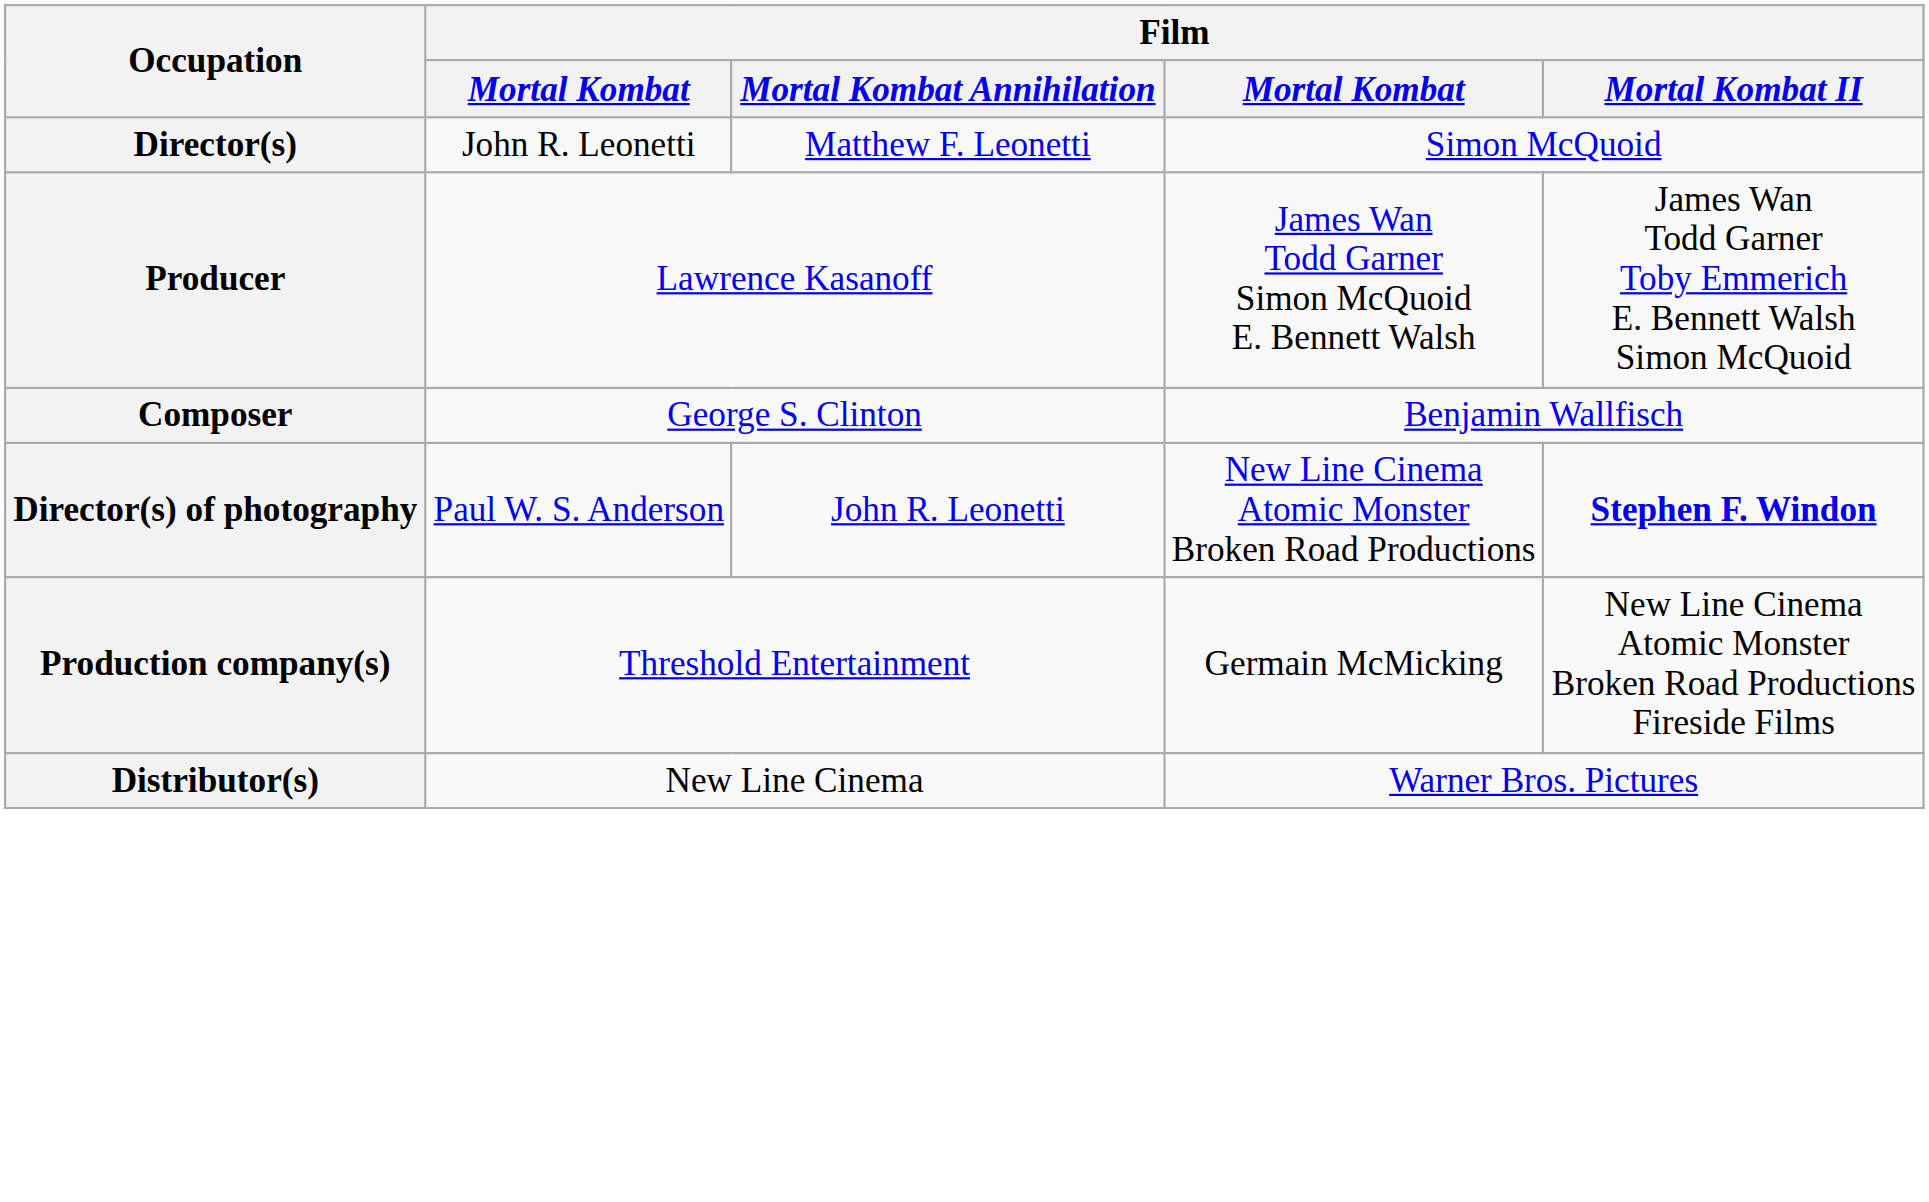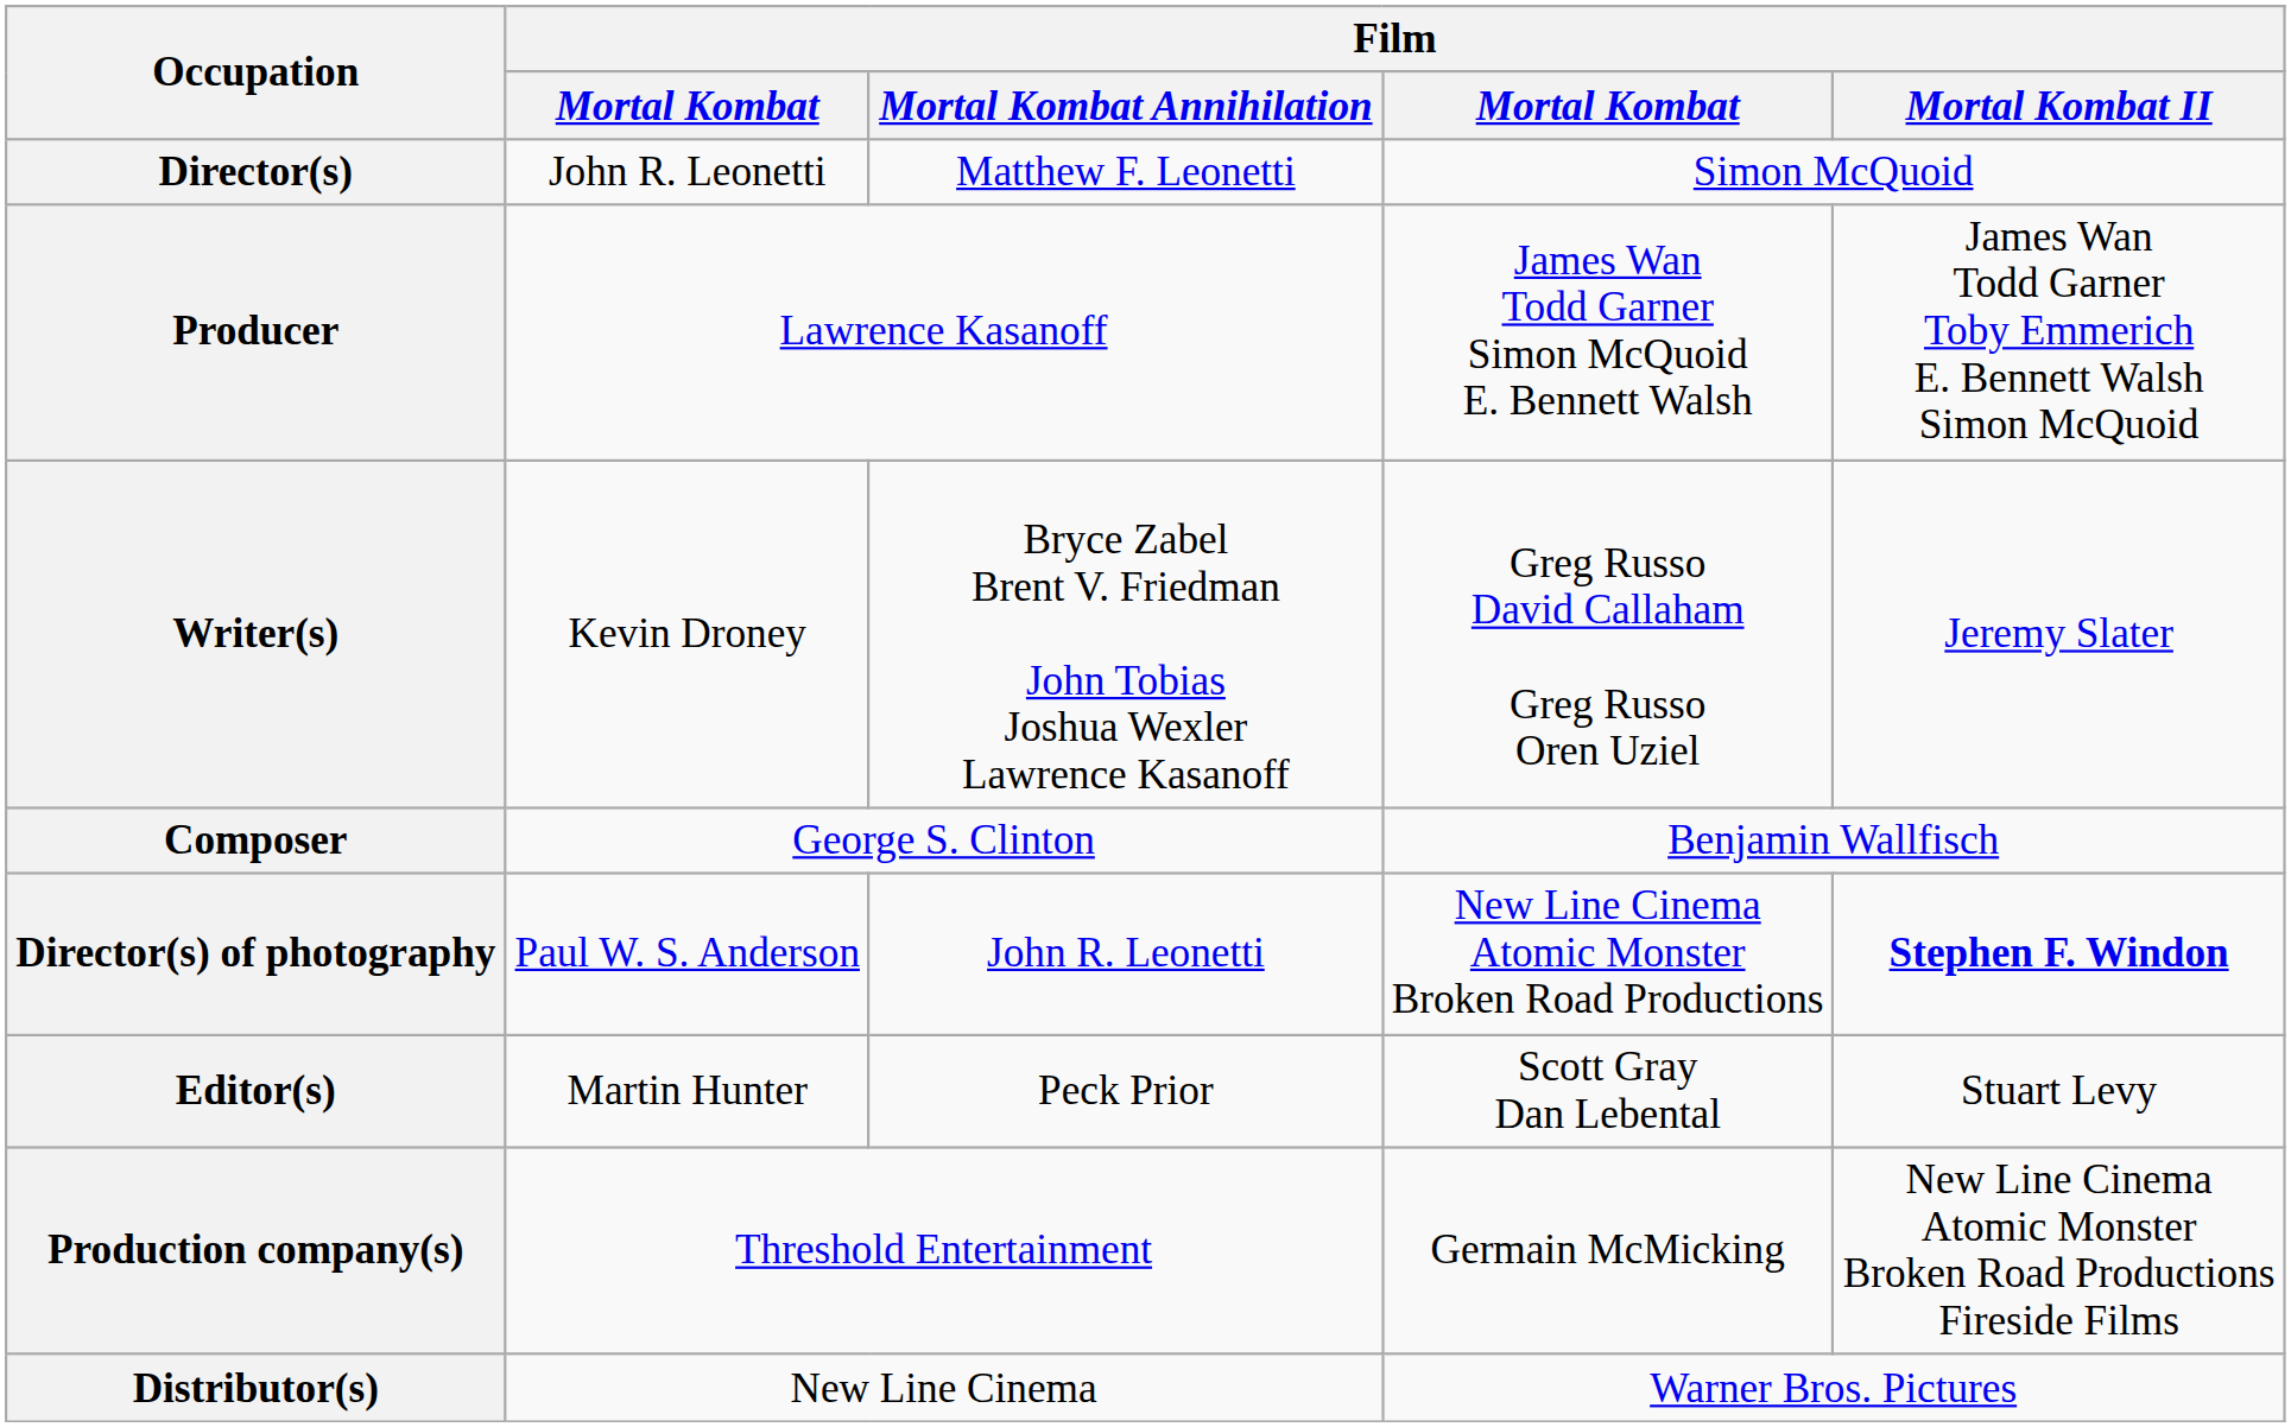 <table class="wikitable plainrowheaders" style="text-align:center;">
 <tr>
 <th rowspan="2">Occupation</th>
 <th colspan="4">Film</th>
 </tr>
 <tr>
 <th><em><a href='#'>Mortal Kombat</a></em></th>
 <th><em><a href='#'>Mortal Kombat Annihilation</a></em></th>
 <th><em><a href='#'>Mortal Kombat</a></em></th>
 <th><em><a href='#'>Mortal Kombat II</a></em></th>
 </tr>
 <tr>
 <th>Director(s)</th>
 <td>John R. Leonetti</td>
 <td><a href='#'>Matthew F. Leonetti</a></td>
 <td colspan="2"><a href='#'>Simon McQuoid</a></td>
 </tr>
 <tr>
 <th>Producer</th>
 <td colspan="2"><a href='#'>Lawrence Kasanoff</a></td>
 <td><a href='#'>James Wan</a><br><a href='#'>Todd Garner</a><br>Simon McQuoid<br>E. Bennett Walsh</td>
 <td>James Wan<br>Todd Garner<br><a href='#'>Toby Emmerich</a><br>E. Bennett Walsh<br>Simon McQuoid</td>
 </tr>
 <tr>
+<th>Writer(s)</th>
+<td>Kevin Droney</td>
+<td><br>Bryce Zabel<br>Brent V. Friedman<br><br><a href='#'>John Tobias</a><br>Joshua Wexler<br>Lawrence Kasanoff</td>
+<td><br>Greg Russo<br><a href='#'>David Callaham</a><br><br>Greg Russo<br>Oren Uziel</td>
+<td><a href='#'>Jeremy Slater</a></td>
+</tr>
+<tr>
 <th>Composer</th>
 <td colspan="2"><a href='#'>George S. Clinton</a></td>
 <td colspan="2"><a href='#'>Benjamin Wallfisch</a></td>
 </tr>
 <tr>
 <th>Director(s) of photography</th>
 <td><a href='#'>Paul W. S. Anderson</a></td>
 <td><a href='#'>John R. Leonetti</a></td>
 <td><a href='#'>New Line Cinema</a><br><a href='#'>Atomic Monster</a><br>Broken Road Productions</td>
 <td><strong><a href='#'>Stephen F. Windon</a></strong></td>
+</tr>
+<tr>
+<th>Editor(s)</th>
+<td>Martin Hunter</td>
+<td>Peck Prior</td>
+<td>Scott Gray<br>Dan Lebental</td>
+<td>Stuart Levy</td>
 </tr>
 <tr>
 <th>Production company(s)</th>
 <td colspan="2"><a href='#'>Threshold Entertainment</a></td>
 <td>Germain McMicking</td>
 <td>New Line Cinema<br>Atomic Monster<br>Broken Road Productions<br>Fireside Films</td>
 </tr>
 <tr>
 <th>Distributor(s)</th>
 <td colspan="2">New Line Cinema</td>
 <td colspan="2"><a href='#'>Warner Bros. Pictures</a></td>
 </tr>
 </table>
